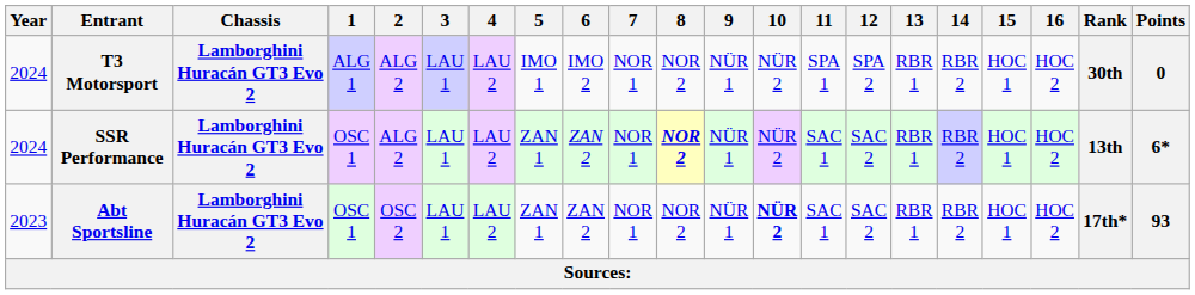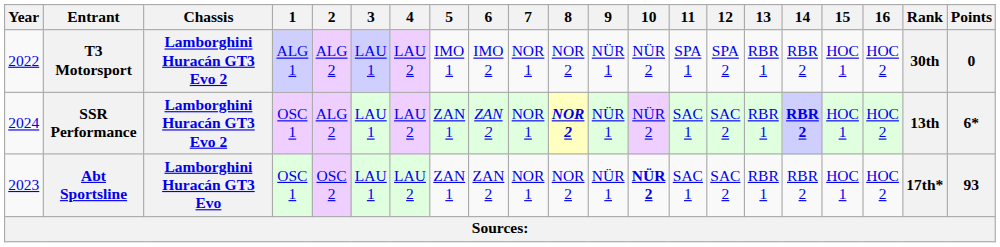 <table class="wikitable" style="text-align:center; font-size:85%">
 <tr>
 <th>Year</th>
 <th>Entrant</th>
 <th>Chassis</th>
 <th>1</th>
 <th>2</th>
 <th>3</th>
 <th>4</th>
 <th>5</th>
 <th>6</th>
 <th>7</th>
 <th>8</th>
 <th>9</th>
 <th>10</th>
 <th>11</th>
 <th>12</th>
 <th>13</th>
 <th>14</th>
 <th>15</th>
 <th>16</th>
 <th>Rank</th>
 <th>Points</th>
 </tr>
 <tr>
-<td><a href='#'>2024</a></td>
+<td><a href='#'>2022</a></td>
 <th>T3 Motorsport</th>
 <th><a href='#'>Lamborghini Huracán GT3 Evo 2</a></th>
 <td style="background:#CFCFFF;"><a href='#'>ALG<br>1</a><br></td>
 <td style="background:#EFCFFF;"><a href='#'>ALG<br>2</a><br></td>
 <td style="background:#CFCFFF;"><a href='#'>LAU<br>1</a><br></td>
 <td style="background:#EFCFFF;"><a href='#'>LAU<br>2</a><br></td>
 <td><a href='#'>IMO<br>1</a></td>
 <td><a href='#'>IMO<br>2</a></td>
 <td><a href='#'>NOR<br>1</a></td>
 <td><a href='#'>NOR<br>2</a></td>
 <td><a href='#'>NÜR<br>1</a></td>
 <td><a href='#'>NÜR<br>2</a></td>
 <td><a href='#'>SPA<br>1</a></td>
 <td><a href='#'>SPA<br>2</a></td>
 <td><a href='#'>RBR<br>1</a></td>
 <td><a href='#'>RBR<br>2</a></td>
 <td><a href='#'>HOC<br>1</a></td>
 <td><a href='#'>HOC<br>2</a></td>
 <th>30th</th>
 <th>0</th>
 </tr>
 <tr>
 <td><a href='#'>2024</a></td>
 <th>SSR Performance</th>
 <th><a href='#'>Lamborghini Huracán GT3 Evo 2</a></th>
 <td style="background:#EFCFFF;"><a href='#'>OSC<br>1</a><br></td>
 <td style="background:#EFCFFF;"><a href='#'>ALG<br>2</a><br></td>
 <td style="background:#DFFFDF;"><a href='#'>LAU<br>1</a><br></td>
 <td style="background:#EFCFFF;"><a href='#'>LAU<br>2</a><br></td>
 <td style="background:#DFFFDF;"><a href='#'>ZAN<br>1</a><br></td>
 <td style="background:#DFFFDF;"><em><a href='#'>ZAN<br>2</a></em><br></td>
 <td style="background:#DFFFDF;"><a href='#'>NOR<br>1</a><br></td>
 <td style="background:#FFFFBF;"><strong><em><a href='#'>NOR<br>2</a></em></strong><br></td>
 <td style="background:#DFFFDF;"><a href='#'>NÜR<br>1</a><br></td>
 <td style="background:#EFCFFF;"><a href='#'>NÜR<br>2</a><br></td>
 <td style="background:#DFFFDF;"><a href='#'>SAC<br>1</a><br></td>
 <td style="background:#DFFFDF;"><a href='#'>SAC<br>2</a><br></td>
 <td style="background:#DFFFDF;"><a href='#'>RBR<br>1</a><br></td>
-<td style="background:#CFCFFF;"><a href='#'>RBR<br>2</a><br></td>
+<td style="background:#CFCFFF;"><strong><a href='#'>RBR<br>2</a><br></strong></td>
 <td style="background:#DFFFDF;"><a href='#'>HOC<br>1</a><br></td>
 <td style="background:#DFFFDF;"><a href='#'>HOC<br>2</a><br></td>
 <th>13th</th>
 <th>6*</th>
 </tr>
 <tr>
 <td><a href='#'>2023</a></td>
 <th><a href='#'>Abt Sportsline</a></th>
-<th><a href='#'>Lamborghini Huracán GT3 Evo 2</a></th>
+<th><a href='#'>Lamborghini Huracán GT3 Evo</a></th>
 <td style="background:#DFFFDF;"><a href='#'>OSC<br>1</a><br></td>
 <td style="background:#EFCFFF;"><a href='#'>OSC<br>2</a><br></td>
 <td style="background:#DFFFDF;"><a href='#'>LAU<br>1</a><br></td>
 <td style="background:#DFFFDF;"><a href='#'>LAU<br>2</a><br></td>
 <td style="background:#;"><a href='#'>ZAN<br>1</a><br></td>
 <td style="background:#;"><a href='#'>ZAN<br>2</a><br></td>
 <td style="background:#;"><a href='#'>NOR<br>1</a><br></td>
 <td style="background:#;"><a href='#'>NOR<br>2</a><br></td>
 <td style="background:#;"><a href='#'>NÜR<br>1</a><br></td>
 <td style="background:#;"><strong><a href='#'>NÜR<br>2</a><br></strong></td>
 <td style="background:#;"><a href='#'>SAC<br>1</a><br></td>
 <td style="background:#;"><a href='#'>SAC<br>2</a><br></td>
 <td style="background:#;"><a href='#'>RBR<br>1</a><br></td>
 <td style="background:#;"><a href='#'>RBR<br>2</a><br></td>
 <td style="background:#;"><a href='#'>HOC<br>1</a><br></td>
 <td style="background:#;"><a href='#'>HOC<br>2</a><br></td>
 <th>17th*</th>
 <th>93</th>
 </tr>
 <tr>
 <th colspan="21">Sources:</th>
 </tr>
 </table>
